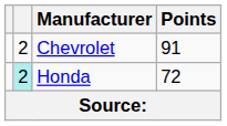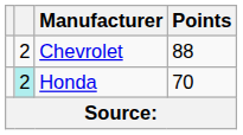 <table class="wikitable" style="font-size: 85%;">
 <tr>
 <th scope="col"></th>
 <th scope="col"></th>
 <th scope="col">Manufacturer</th>
 <th scope="col">Points</th>
 </tr>
 <tr>
 <td align="left"></td>
 <td align="center">2</td>
 <td><a href='#'>Chevrolet</a></td>
-<td>91</td>
+<td>88</td>
 </tr>
 <tr>
 <td align="left"></td>
 <td align="center" style="background: paleturquoise;">2</td>
 <td><a href='#'>Honda</a></td>
-<td>72</td>
+<td>70</td>
 </tr>
 <tr>
 <th colspan=4>Source:</th>
 </tr>
 </table>
